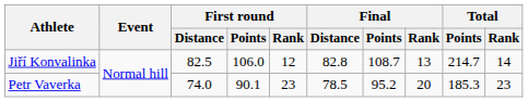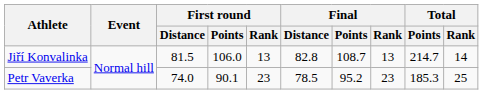 <table class="wikitable" style="font-size:90%">
 <tr>
 <th rowspan=2>Athlete</th>
 <th rowspan=2>Event</th>
 <th colspan=3>First round</th>
 <th colspan=3>Final</th>
 <th colspan=2>Total</th>
 </tr>
 <tr style="font-size:95%">
 <th>Distance</th>
 <th>Points</th>
 <th>Rank</th>
 <th>Distance</th>
 <th>Points</th>
 <th>Rank</th>
 <th>Points</th>
 <th>Rank</th>
 </tr>
 <tr align=center>
 <td align=left><a href='#'>Jiří Konvalinka</a></td>
 <td align=left rowspan=2><a href='#'>Normal hill</a></td>
-<td>82.5</td>
+<td>81.5</td>
 <td>106.0</td>
-<td>12</td>
+<td>13</td>
 <td>82.8</td>
 <td>108.7</td>
 <td>13</td>
 <td>214.7</td>
 <td>14</td>
 </tr>
 <tr align=center>
 <td align=left><a href='#'>Petr Vaverka</a></td>
 <td>74.0</td>
 <td>90.1</td>
 <td>23</td>
 <td>78.5</td>
 <td>95.2</td>
-<td>20</td>
+<td>23</td>
 <td>185.3</td>
-<td>23</td>
+<td>25</td>
 </tr>
 </table>
